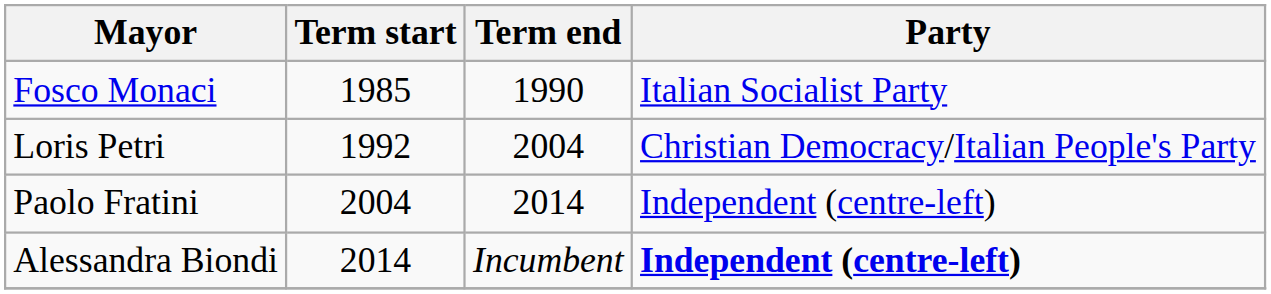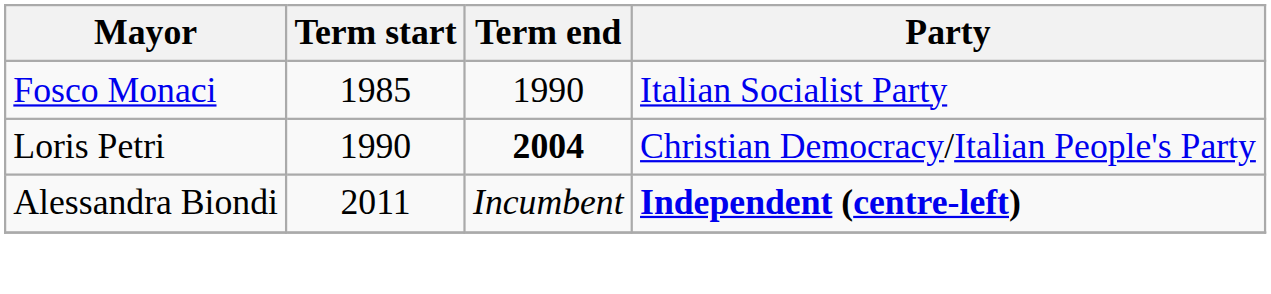 <table class="wikitable">
 <tr>
 <th>Mayor</th>
 <th>Term start</th>
 <th>Term end</th>
 <th>Party</th>
 </tr>
 <tr>
 <td><a href='#'>Fosco Monaci</a></td>
 <td align=center>1985</td>
 <td align=center>1990</td>
 <td><a href='#'>Italian Socialist Party</a></td>
 </tr>
 <tr>
 <td>Loris Petri</td>
-<td align=center>1992</td>
-<td align=center>2004</td>
+<td align=center>1990</td>
+<td align=center><strong>2004</strong></td>
 <td><a href='#'>Christian Democracy</a>/<a href='#'>Italian People's Party</a></td>
 </tr>
 <tr>
-<td>Paolo Fratini</td>
-<td align=center>2004</td>
-<td align=center>2014</td>
-<td><a href='#'>Independent</a> (<a href='#'>centre-left</a>)</td>
-</tr>
-<tr>
 <td>Alessandra Biondi</td>
-<td align=center>2014</td>
+<td align=center>2011</td>
 <td align=center><em>Incumbent</em></td>
 <td><strong><a href='#'>Independent</a> (<a href='#'>centre-left</a>)</strong></td>
 </tr>
 <tr>
 </tr>
 </table>
